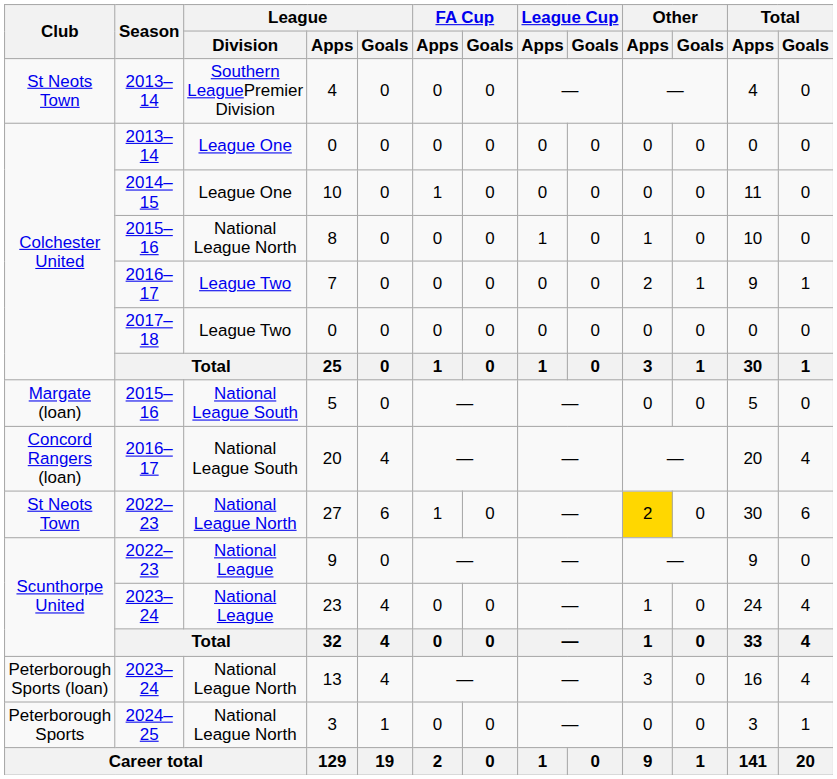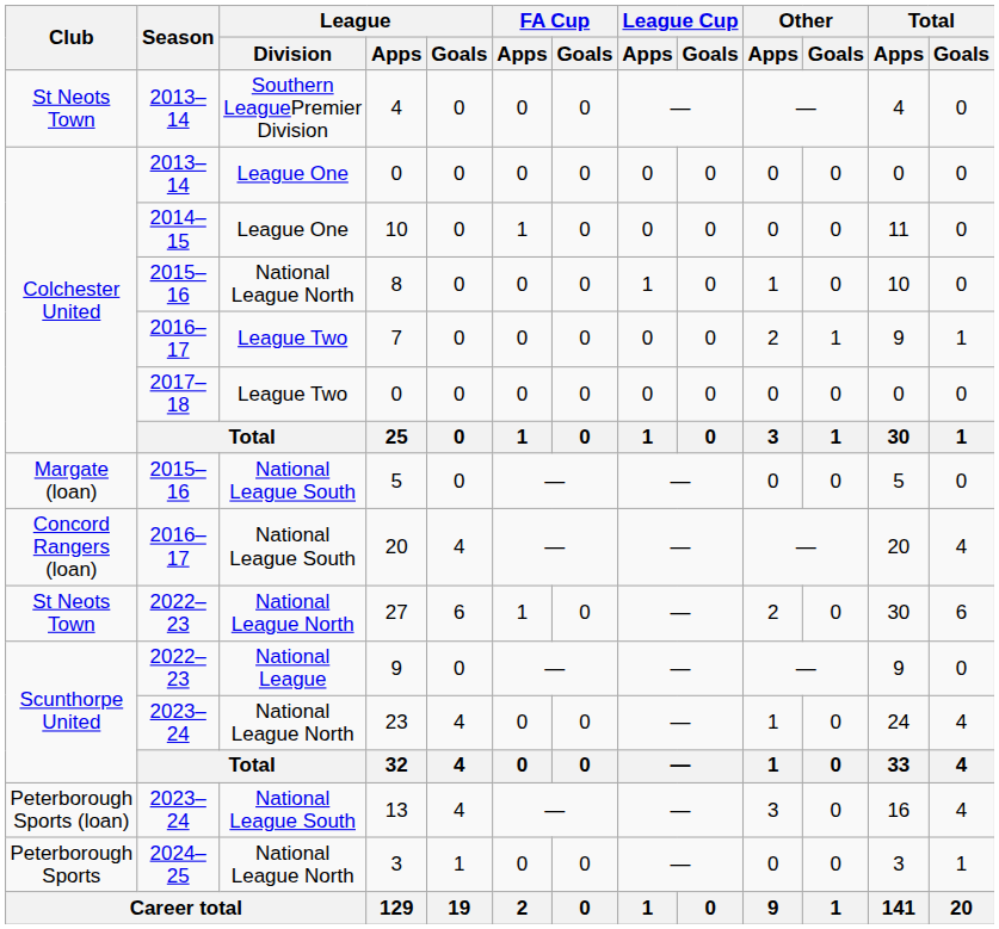 <table class=wikitable style="text-align: center;">
 <tr>
 <th rowspan=2>Club</th>
 <th rowspan=2>Season</th>
 <th colspan=3>League</th>
 <th colspan=2><a href='#'>FA Cup</a></th>
 <th colspan=2><a href='#'>League Cup</a></th>
 <th colspan=2>Other</th>
 <th colspan=2>Total</th>
 </tr>
 <tr>
 <th>Division</th>
 <th>Apps</th>
 <th>Goals</th>
 <th>Apps</th>
 <th>Goals</th>
 <th>Apps</th>
 <th>Goals</th>
 <th>Apps</th>
 <th>Goals</th>
 <th>Apps</th>
 <th>Goals</th>
 </tr>
 <tr>
 <td><a href='#'>St Neots Town</a></td>
 <td><a href='#'>2013–14</a></td>
 <td><a href='#'>Southern League</a>Premier Division</td>
 <td>4</td>
 <td>0</td>
 <td>0</td>
 <td>0</td>
 <td colspan="2">—</td>
 <td colspan="2">—</td>
 <td>4</td>
 <td>0</td>
 </tr>
 <tr>
 <td rowspan="6"><a href='#'>Colchester United</a></td>
 <td><a href='#'>2013–14</a></td>
 <td><a href='#'>League One</a></td>
 <td>0</td>
 <td>0</td>
 <td>0</td>
 <td>0</td>
 <td>0</td>
 <td>0</td>
 <td>0</td>
 <td>0</td>
 <td>0</td>
 <td>0</td>
 </tr>
 <tr>
 <td><a href='#'>2014–15</a></td>
 <td>League One</td>
 <td>10</td>
 <td>0</td>
 <td>1</td>
 <td>0</td>
 <td>0</td>
 <td>0</td>
 <td>0</td>
 <td>0</td>
 <td>11</td>
 <td>0</td>
 </tr>
 <tr>
 <td><a href='#'>2015–16</a></td>
 <td>National League North</td>
 <td>8</td>
 <td>0</td>
 <td>0</td>
 <td>0</td>
 <td>1</td>
 <td>0</td>
 <td>1</td>
 <td>0</td>
 <td>10</td>
 <td>0</td>
 </tr>
 <tr>
 <td><a href='#'>2016–17</a></td>
 <td><a href='#'>League Two</a></td>
 <td>7</td>
 <td>0</td>
 <td>0</td>
 <td>0</td>
 <td>0</td>
 <td>0</td>
 <td>2</td>
 <td>1</td>
 <td>9</td>
 <td>1</td>
 </tr>
 <tr>
 <td><a href='#'>2017–18</a></td>
 <td>League Two</td>
 <td>0</td>
 <td>0</td>
 <td>0</td>
 <td>0</td>
 <td>0</td>
 <td>0</td>
 <td>0</td>
 <td>0</td>
 <td>0</td>
 <td>0</td>
 </tr>
 <tr>
 <th colspan="2">Total</th>
 <th>25</th>
 <th>0</th>
 <th>1</th>
 <th>0</th>
 <th>1</th>
 <th>0</th>
 <th>3</th>
 <th>1</th>
 <th>30</th>
 <th>1</th>
 </tr>
 <tr>
 <td><a href='#'>Margate</a> (loan)</td>
 <td><a href='#'>2015–16</a></td>
 <td><a href='#'>National League South</a></td>
 <td>5</td>
 <td>0</td>
 <td colspan="2">—</td>
 <td colspan="2">—</td>
 <td>0</td>
 <td>0</td>
 <td>5</td>
 <td>0</td>
 </tr>
 <tr>
 <td><a href='#'>Concord Rangers</a> (loan)</td>
 <td><a href='#'>2016–17</a></td>
 <td>National League South</td>
 <td>20</td>
 <td>4</td>
 <td colspan="2">—</td>
 <td colspan="2">—</td>
 <td colspan="2">—</td>
 <td>20</td>
 <td>4</td>
 </tr>
 <tr>
 <td><a href='#'>St Neots Town</a></td>
 <td><a href='#'>2022–23</a></td>
 <td><a href='#'>National League North</a></td>
 <td>27</td>
 <td>6</td>
 <td>1</td>
 <td>0</td>
 <td colspan="2">—</td>
-<td style="background: gold;">2</td>
+<td>2</td>
 <td>0</td>
 <td>30</td>
 <td>6</td>
 </tr>
 <tr>
 <td rowspan="3"><a href='#'>Scunthorpe United</a></td>
 <td><a href='#'>2022–23</a></td>
 <td><a href='#'>National League</a></td>
 <td>9</td>
 <td>0</td>
 <td colspan="2">—</td>
 <td colspan="2">—</td>
 <td colspan="2">—</td>
 <td>9</td>
 <td>0</td>
 </tr>
 <tr>
 <td><a href='#'>2023–24</a></td>
-<td><a href='#'>National League</a></td>
+<td>National League North</td>
 <td>23</td>
 <td>4</td>
 <td>0</td>
 <td>0</td>
 <td colspan="2">—</td>
 <td>1</td>
 <td>0</td>
 <td>24</td>
 <td>4</td>
 </tr>
 <tr>
 <th colspan="2">Total</th>
 <th>32</th>
 <th>4</th>
 <th>0</th>
 <th>0</th>
 <th colspan="2">—</th>
 <th>1</th>
 <th>0</th>
 <th>33</th>
 <th>4</th>
 </tr>
 <tr>
 <td>Peterborough Sports (loan)</td>
 <td><a href='#'>2023–24</a></td>
-<td>National League North</td>
+<td><a href='#'>National League South</a></td>
 <td>13</td>
 <td>4</td>
 <td colspan="2">—</td>
 <td colspan="2">—</td>
 <td>3</td>
 <td>0</td>
 <td>16</td>
 <td>4</td>
 </tr>
 <tr>
 <td>Peterborough Sports</td>
 <td><a href='#'>2024–25</a></td>
 <td>National League North</td>
 <td>3</td>
 <td>1</td>
 <td>0</td>
 <td>0</td>
 <td colspan="2">—</td>
 <td>0</td>
 <td>0</td>
 <td>3</td>
 <td>1</td>
 </tr>
 <tr>
 <th colspan="3">Career total</th>
 <th>129</th>
 <th>19</th>
 <th>2</th>
 <th>0</th>
 <th>1</th>
 <th>0</th>
 <th>9</th>
 <th>1</th>
 <th>141</th>
 <th>20</th>
 </tr>
 </table>
